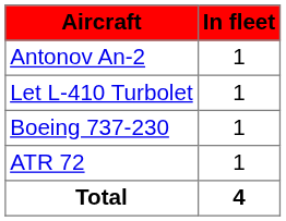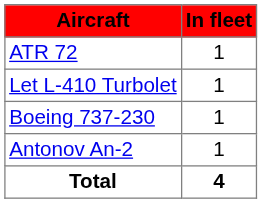 <table class="toccolours" border="1" cellpadding="3" style="margin:1em auto; white-space:nowrap; border-collapse:collapse">
 <tr bgcolor=red>
 <th><span>Aircraft</span></th>
 <th><span>In fleet</span></th>
 </tr>
 <tr>
-<td><a href='#'>Antonov An-2</a></td>
+<td><a href='#'>ATR 72</a></td>
 <td align="center">1</td>
 </tr>
 <tr>
 <td><a href='#'>Let L-410 Turbolet</a></td>
 <td align="center">1</td>
 </tr>
 <tr>
 <td><a href='#'>Boeing 737-230</a></td>
 <td align="center">1</td>
 </tr>
 <tr>
-<td><a href='#'>ATR 72</a></td>
+<td><a href='#'>Antonov An-2</a></td>
 <td align="center">1</td>
 </tr>
 <tr>
 <th>Total</th>
 <th>4</th>
 </tr>
 </table>
